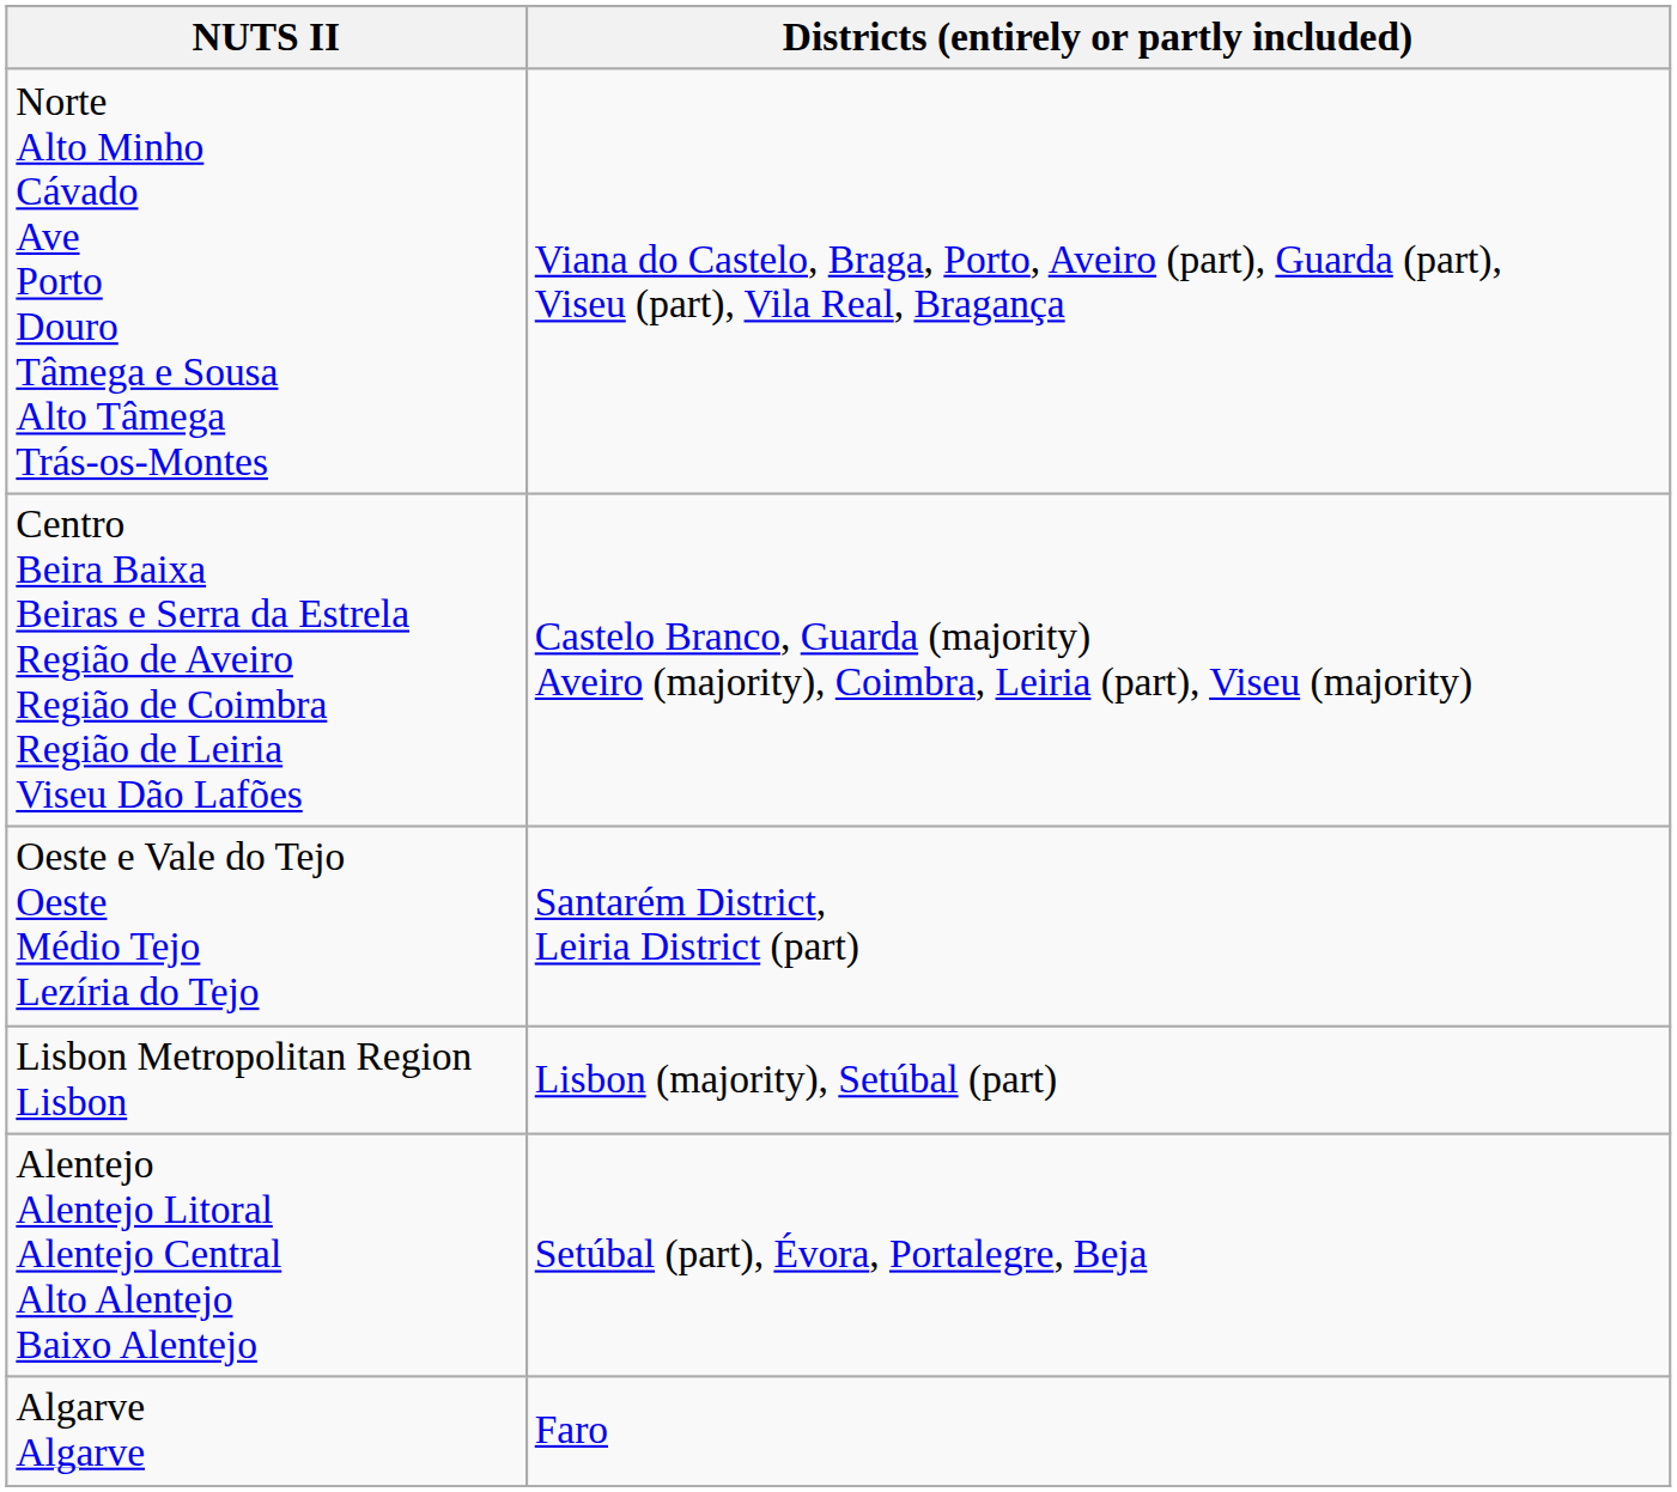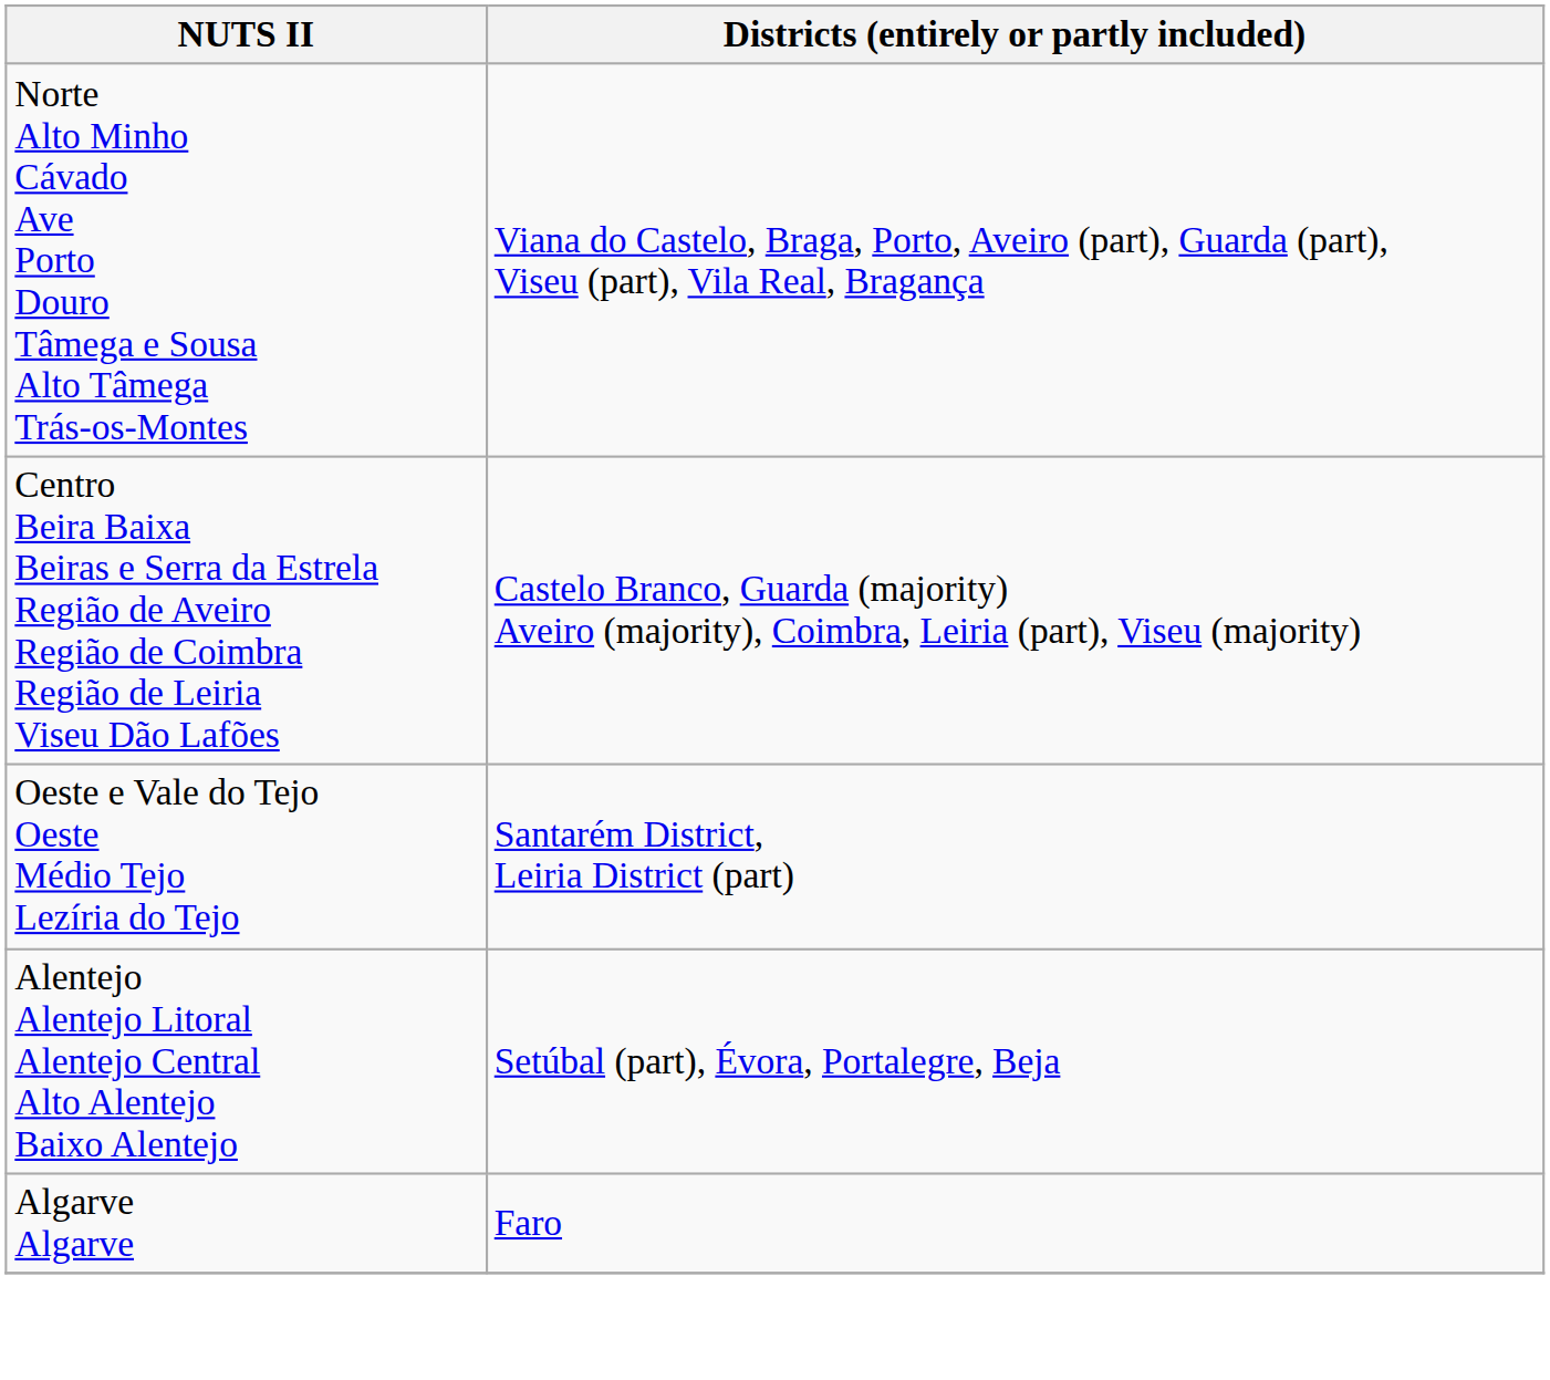 <table class="wikitable"  style="margin: 1em auto 1em auto;">
 <tr>
 <th style="width:200px; text-align:centre">NUTS II</th>
 <th style="width:450px; text-align:centre">Districts (entirely or partly included)</th>
 </tr>
 <tr>
 <td style="text-align:left">Norte<br><a href='#'>Alto Minho</a><br><a href='#'>Cávado</a><br><a href='#'>Ave</a><br><a href='#'>Porto</a><br><a href='#'>Douro</a><br><a href='#'>Tâmega e Sousa</a><br><a href='#'>Alto Tâmega</a><br><a href='#'>Trás-os-Montes</a></td>
 <td><a href='#'>Viana do Castelo</a>, <a href='#'>Braga</a>, <a href='#'>Porto</a>, <a href='#'>Aveiro</a> (part), <a href='#'>Guarda</a> (part),<br><a href='#'>Viseu</a> (part), <a href='#'>Vila Real</a>,  <a href='#'>Bragança</a></td>
 </tr>
 <tr>
 <td style="text-align:left">Centro<br><a href='#'>Beira Baixa</a><br><a href='#'>Beiras e Serra da Estrela</a><br><a href='#'>Região de Aveiro</a><br><a href='#'>Região de Coimbra</a><br><a href='#'>Região de Leiria</a><br><a href='#'>Viseu Dão Lafões</a></td>
 <td><a href='#'>Castelo Branco</a>, <a href='#'>Guarda</a> (majority)<br><a href='#'>Aveiro</a> (majority), <a href='#'>Coimbra</a>, <a href='#'>Leiria</a> (part), <a href='#'>Viseu</a> (majority)</td>
 </tr>
 <tr>
 <td style="text-align:left">Oeste e Vale do Tejo<br><a href='#'>Oeste</a><br><a href='#'>Médio Tejo</a><br><a href='#'>Lezíria do Tejo</a></td>
 <td><a href='#'>Santarém District</a>,<br><a href='#'>Leiria District</a> (part)</td>
 </tr>
 <tr>
-<td style="text-align:left">Lisbon Metropolitan Region<br><a href='#'>Lisbon</a></td>
-<td><a href='#'>Lisbon</a> (majority), <a href='#'>Setúbal</a> (part)</td>
-</tr>
-<tr>
 <td style="text-align:left">Alentejo<br><a href='#'>Alentejo Litoral</a><br><a href='#'>Alentejo Central</a><br><a href='#'>Alto Alentejo</a><br><a href='#'>Baixo Alentejo</a></td>
 <td><a href='#'>Setúbal</a> (part), <a href='#'>Évora</a>, <a href='#'>Portalegre</a>, <a href='#'>Beja</a></td>
 </tr>
 <tr>
 <td style="text-align:left">Algarve<br><a href='#'>Algarve</a></td>
 <td><a href='#'>Faro</a></td>
 </tr>
 <tr>
 </tr>
 </table>
